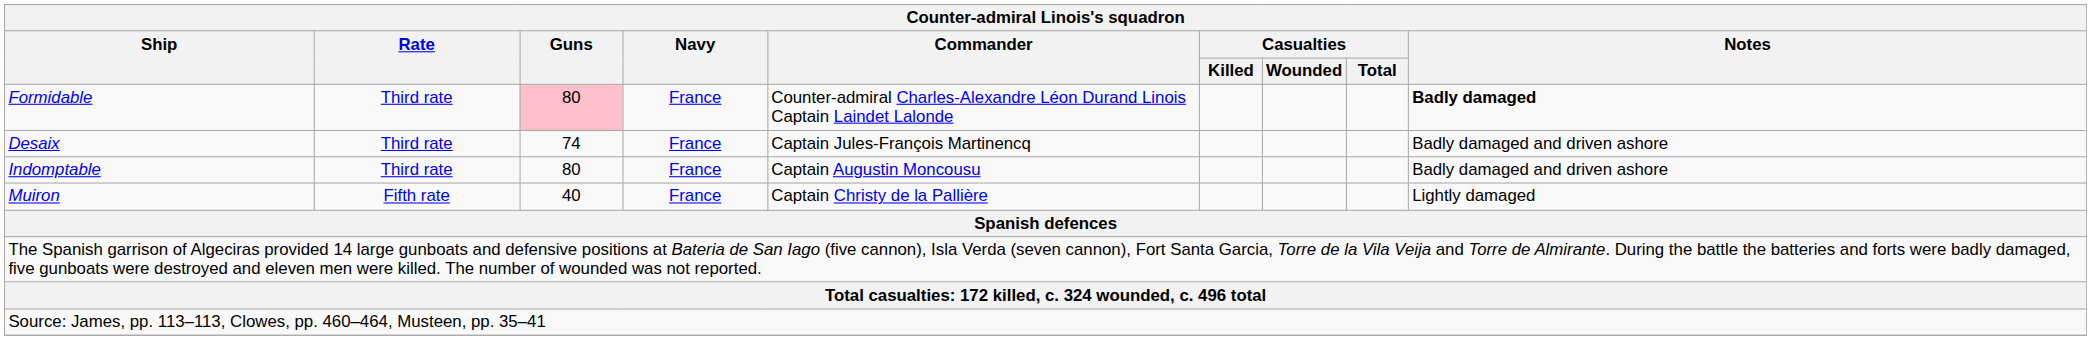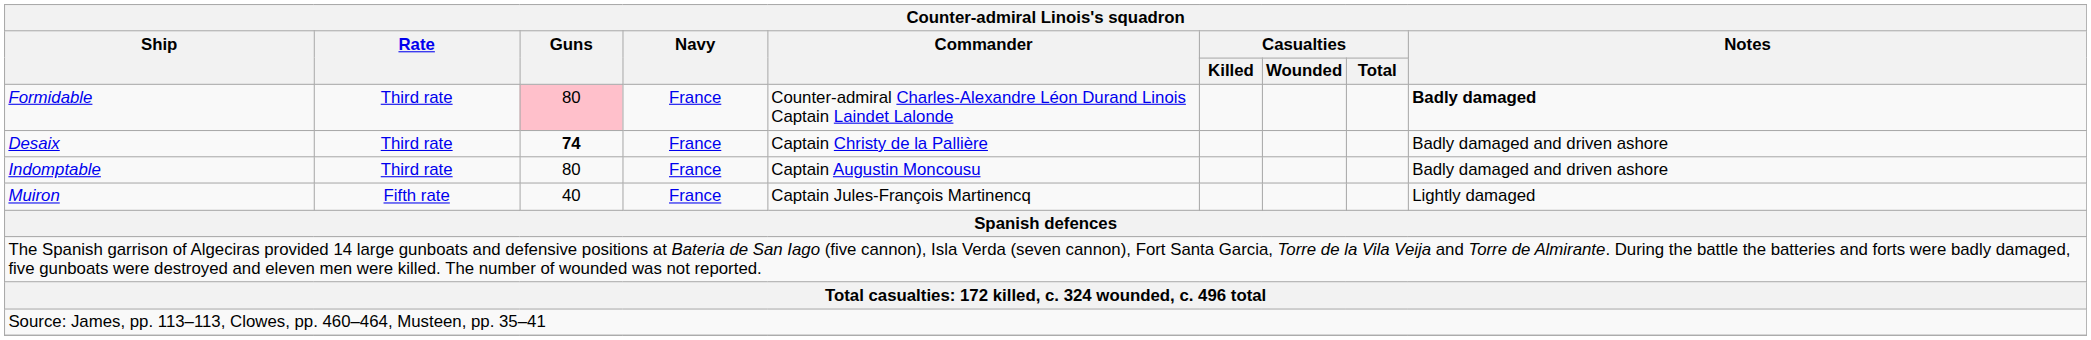 <table class="wikitable" width=100%>
 <tr valign="top">
 <th colspan="9" bgcolor="white">Counter-admiral Linois's squadron</th>
 </tr>
 <tr valign="top">
 <th scope="col" width=15%; align= center rowspan=2>Ship</th>
 <th scope="col" width=10%; align= center rowspan=2><a href='#'>Rate</a></th>
 <th scope="col" width=5%; align= center rowspan=2>Guns</th>
 <th scope="col" width=7%; align= center rowspan=2>Navy</th>
 <th scope="col" width=21%; align= center rowspan=2>Commander</th>
 <th scope="col" width=9%; align= center colspan=3>Casualties</th>
 <th scope="col" width=33%; align= center rowspan=2>Notes</th>
 </tr>
 <tr valign="top">
 <th scope="col" width=3%; align= center>Killed</th>
 <th scope="col" width=3%; align= center>Wounded</th>
 <th scope="col" width=3%; align= center>Total</th>
 </tr>
 <tr valign="top">
 <td align= left><em><a href='#'>Formidable</a></em></td>
 <td align= center><a href='#'>Third rate</a></td>
 <td align= center style="background: pink;">80</td>
 <td align= center><a href='#'>France</a></td>
 <td align= left>Counter-admiral <a href='#'>Charles-Alexandre Léon Durand Linois</a><br>Captain <a href='#'>Laindet Lalonde</a> </td>
 <td align= right></td>
 <td align= right></td>
 <td align= right></td>
 <td align= left><strong>Badly damaged</strong></td>
 </tr>
 <tr valign="top">
 <td align= left><em><a href='#'>Desaix</a></em></td>
 <td align= center><a href='#'>Third rate</a></td>
-<td align= center>74</td>
+<td align= center><strong>74</strong></td>
 <td align= center><a href='#'>France</a></td>
-<td align= left>Captain Jules-François Martinencq</td>
+<td align= left>Captain <a href='#'>Christy de la Pallière</a></td>
 <td align= right></td>
 <td align= right></td>
 <td align= right></td>
 <td align= left>Badly damaged and driven ashore</td>
 </tr>
 <tr valign="top">
 <td align= left><em><a href='#'>Indomptable</a></em></td>
 <td align= center><a href='#'>Third rate</a></td>
 <td align= center>80</td>
 <td align= center><a href='#'>France</a></td>
 <td align= left>Captain <a href='#'>Augustin Moncousu</a> </td>
 <td align= right></td>
 <td align= right></td>
 <td align= right></td>
 <td align= left>Badly damaged and driven ashore</td>
 </tr>
 <tr valign="top">
 <td align= left><em><a href='#'>Muiron</a></em></td>
 <td align= center><a href='#'>Fifth rate</a></td>
 <td align= center>40</td>
 <td align= center><a href='#'>France</a></td>
-<td align= left>Captain <a href='#'>Christy de la Pallière</a></td>
+<td align= left>Captain Jules-François Martinencq</td>
 <td align= right></td>
 <td align= right></td>
 <td align= right></td>
 <td align= left>Lightly damaged</td>
 </tr>
 <tr valign="top">
 <th colspan="9" bgcolor="white">Spanish defences</th>
 </tr>
 <tr valign="top">
 <td colspan="9" align="left">The Spanish garrison of Algeciras provided 14 large gunboats and defensive positions at <em>Bateria de San Iago</em> (five cannon), Isla Verda (seven cannon), Fort Santa Garcia, <em>Torre de la Vila Veija</em> and <em>Torre de Almirante</em>. During the battle the batteries and forts were badly damaged, five gunboats were destroyed and eleven men were killed. The number of wounded was not reported.</td>
 </tr>
 <tr valign="top">
 <th colspan="9" bgcolor="white">Total casualties: 172 killed, c. 324 wounded, c. 496 total</th>
 </tr>
 <tr valign="top">
 <td colspan="9" align="left">Source: James, pp. 113–113, Clowes, pp. 460–464, Musteen, pp. 35–41</td>
 </tr>
 <tr>
 </tr>
 </table>
